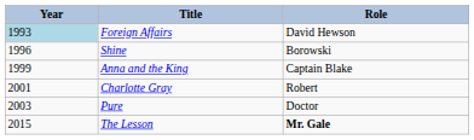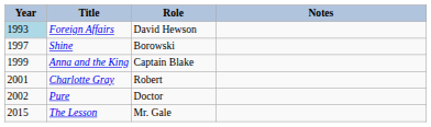 <table class="wikitable">
 <tr>
 <th style="background:#b0c4de; width:10%;">Year</th>
 <th style="background:#b0c4de; width:20%;">Title</th>
 <th style="background:#b0c4de; width:20%;">Role</th>
+<th style="background:#b0c4de; width:50%;">Notes</th>
 </tr>
 <tr>
 <td style="background: lightblue;">1993</td>
 <td><em><a href='#'>Foreign Affairs</a></em></td>
 <td>David Hewson</td>
+<td></td>
 </tr>
 <tr>
-<td>1996</td>
+<td>1997</td>
 <td><em><a href='#'>Shine</a></em></td>
 <td>Borowski</td>
+<td></td>
 </tr>
 <tr>
 <td>1999</td>
 <td><em><a href='#'>Anna and the King</a></em></td>
 <td>Captain Blake</td>
+<td></td>
 </tr>
 <tr>
 <td>2001</td>
 <td><em><a href='#'>Charlotte Gray</a></em></td>
 <td>Robert</td>
+<td></td>
 </tr>
 <tr>
-<td>2003</td>
+<td>2002</td>
 <td><em><a href='#'>Pure</a></em></td>
 <td>Doctor</td>
+<td></td>
 </tr>
 <tr>
 <td>2015</td>
 <td><em><a href='#'>The Lesson</a></em></td>
-<td><strong>Mr. Gale</strong></td>
+<td>Mr. Gale</td>
+<td></td>
 </tr>
 </table>
